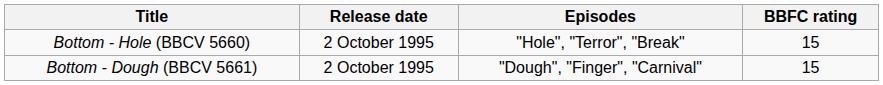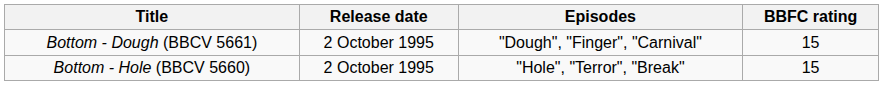 <table class="wikitable" style="width:99%;">
 <tr>
 <th>Title</th>
 <th>Release date</th>
 <th>Episodes</th>
 <th>BBFC rating</th>
 </tr>
 <tr style="text-align:center;">
+<td><em>Bottom - Dough</em> (BBCV 5661)</td>
+<td>2 October 1995</td>
+<td>"Dough", "Finger", "Carnival"</td>
+<td>15</td>
+</tr>
+<tr style="text-align:center;">
 <td><em>Bottom - Hole</em> (BBCV 5660)</td>
 <td>2 October 1995</td>
 <td>"Hole", "Terror", "Break"</td>
 <td>15</td>
 </tr>
-<tr style="text-align:center;">
-<td><em>Bottom - Dough</em> (BBCV 5661)</td>
-<td>2 October 1995</td>
-<td>"Dough", "Finger", "Carnival"</td>
-<td>15</td>
-</tr>
 </table>
